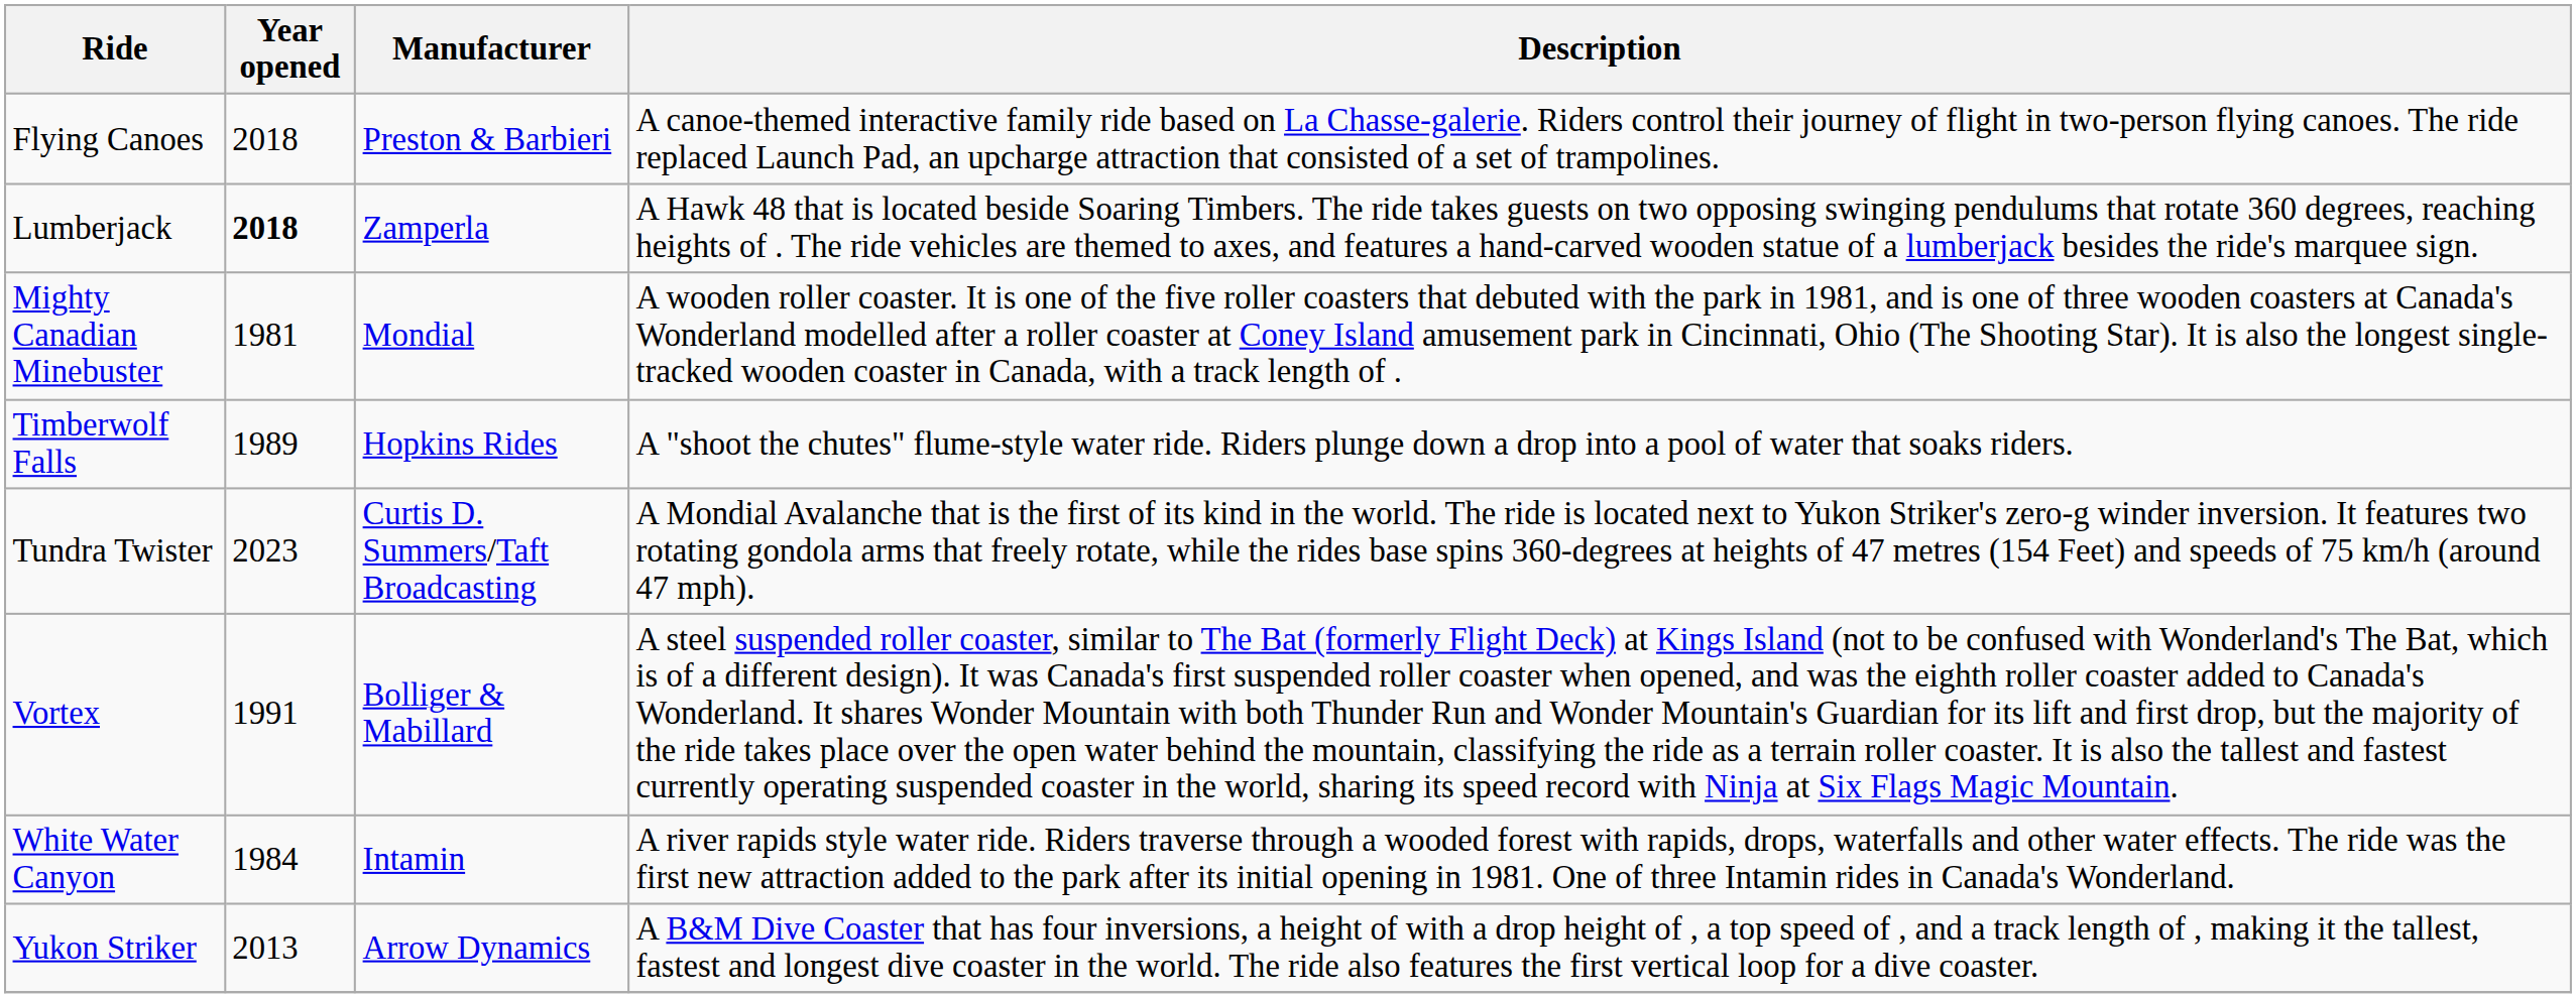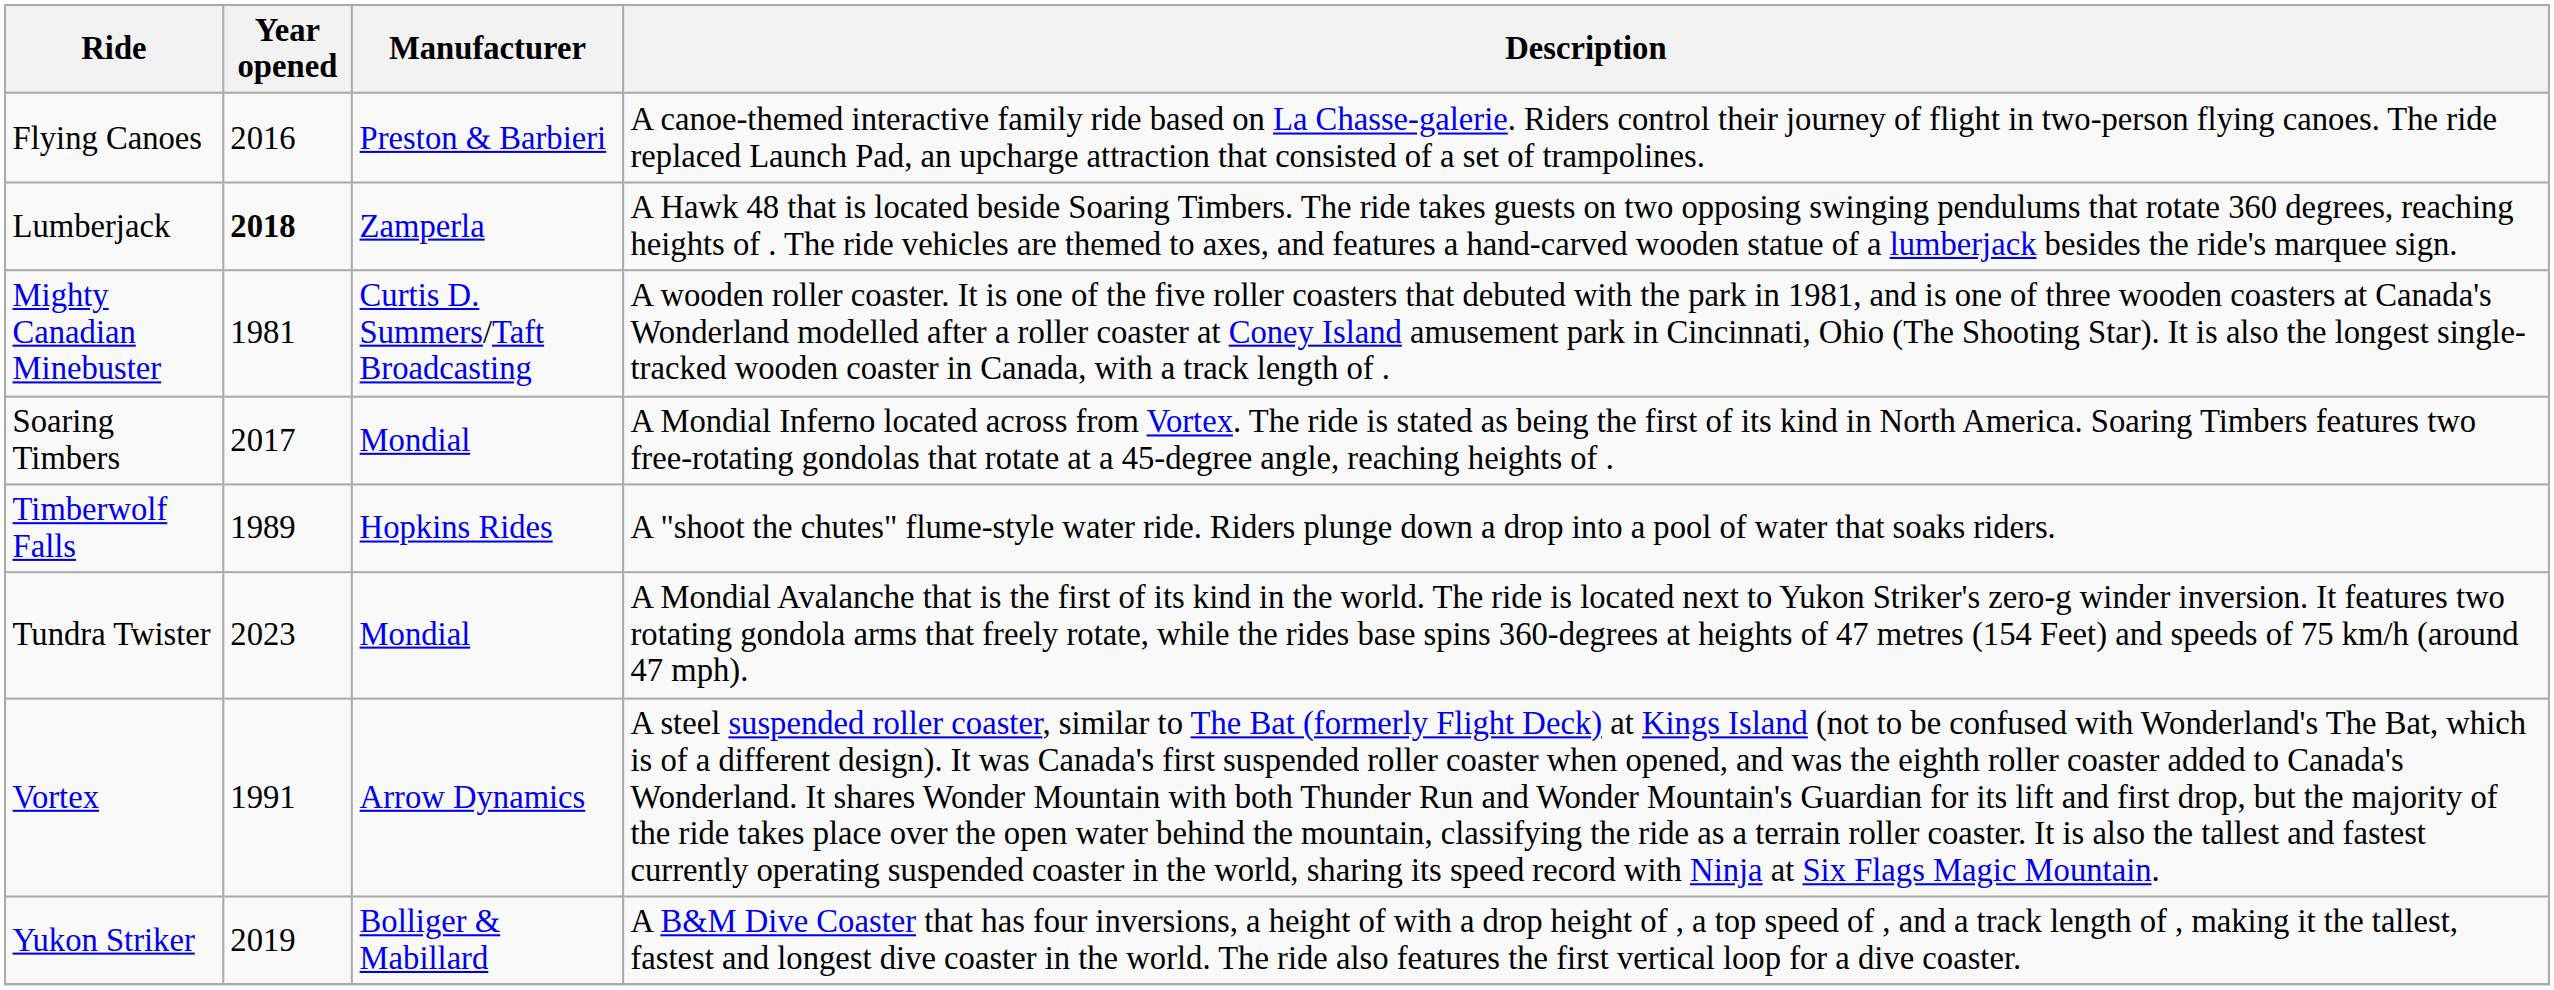 <table class="wikitable sortable">
 <tr>
 <th>Ride</th>
 <th>Year opened</th>
 <th>Manufacturer</th>
 <th>Description</th>
 </tr>
 <tr>
 <td>Flying Canoes</td>
-<td>2018</td>
+<td>2016</td>
 <td><a href='#'>Preston & Barbieri</a></td>
 <td>A canoe-themed interactive family ride based on <a href='#'>La Chasse-galerie</a>. Riders control their journey of flight in two-person flying canoes. The ride replaced Launch Pad, an upcharge attraction that consisted of a set of trampolines.</td>
 </tr>
 <tr>
 <td>Lumberjack</td>
 <td><strong>2018</strong></td>
 <td><a href='#'>Zamperla</a></td>
 <td>A Hawk 48 that is located beside Soaring Timbers. The ride takes guests on two opposing swinging pendulums that rotate 360 degrees, reaching heights of . The ride vehicles are themed to axes, and features a hand-carved wooden statue of a <a href='#'>lumberjack</a> besides the ride's marquee sign.</td>
 </tr>
 <tr>
 <td><a href='#'>Mighty Canadian Minebuster</a></td>
 <td>1981</td>
+<td><a href='#'>Curtis D. Summers</a>/<a href='#'>Taft Broadcasting</a></td>
+<td>A wooden roller coaster. It is one of the five roller coasters that debuted with the park in 1981, and is one of three wooden coasters at Canada's Wonderland modelled after a roller coaster at <a href='#'>Coney Island</a> amusement park in Cincinnati, Ohio (The Shooting Star). It is also the longest single-tracked wooden coaster in Canada, with a track length of .</td>
+</tr>
+<tr>
+<td>Soaring Timbers</td>
+<td>2017</td>
 <td><a href='#'>Mondial</a></td>
-<td>A wooden roller coaster. It is one of the five roller coasters that debuted with the park in 1981, and is one of three wooden coasters at Canada's Wonderland modelled after a roller coaster at <a href='#'>Coney Island</a> amusement park in Cincinnati, Ohio (The Shooting Star). It is also the longest single-tracked wooden coaster in Canada, with a track length of .</td>
+<td>A Mondial Inferno located across from <a href='#'>Vortex</a>. The ride is stated as being the first of its kind in North America. Soaring Timbers features two free-rotating gondolas that rotate at a 45-degree angle, reaching heights of .</td>
 </tr>
 <tr>
 <td><a href='#'>Timberwolf Falls</a></td>
 <td>1989</td>
 <td><a href='#'>Hopkins Rides</a></td>
 <td>A "shoot the chutes" flume-style water ride. Riders plunge down a  drop into a pool of water that soaks riders.</td>
 </tr>
 <tr>
 <td>Tundra Twister</td>
 <td>2023</td>
-<td><a href='#'>Curtis D. Summers</a>/<a href='#'>Taft Broadcasting</a></td>
+<td><a href='#'>Mondial</a></td>
 <td>A Mondial Avalanche that is the first of its kind in the world. The ride is located next to Yukon Striker's zero-g winder inversion. It features two rotating gondola arms that freely rotate, while the rides base spins 360-degrees at heights of 47 metres (154 Feet) and speeds of 75 km/h (around 47 mph).</td>
 </tr>
 <tr>
 <td><a href='#'>Vortex</a></td>
 <td>1991</td>
-<td><a href='#'>Bolliger & Mabillard</a></td>
+<td><a href='#'>Arrow Dynamics</a></td>
 <td>A steel <a href='#'>suspended roller coaster</a>, similar to <a href='#'>The Bat (formerly Flight Deck)</a> at <a href='#'>Kings Island</a> (not to be confused with Wonderland's The Bat, which is of a different design). It was Canada's first suspended roller coaster when opened, and was the eighth roller coaster added to Canada's Wonderland. It shares Wonder Mountain with both Thunder Run and Wonder Mountain's Guardian for its lift and first drop, but the majority of the ride takes place over the open water behind the mountain, classifying the ride as a terrain roller coaster. It is also the tallest and fastest currently operating suspended coaster in the world, sharing its speed record with <a href='#'>Ninja</a> at <a href='#'>Six Flags Magic Mountain</a>.</td>
 </tr>
 <tr>
-<td><a href='#'>White Water Canyon</a></td>
-<td>1984</td>
-<td><a href='#'>Intamin</a></td>
-<td>A river rapids style water ride. Riders traverse through a wooded forest with rapids, drops, waterfalls and other water effects. The ride was the first new attraction added to the park after its initial opening in 1981. One of three Intamin rides in Canada's Wonderland.</td>
-</tr>
-<tr>
 <td><a href='#'>Yukon Striker</a></td>
-<td>2013</td>
-<td><a href='#'>Arrow Dynamics</a></td>
+<td>2019</td>
+<td><a href='#'>Bolliger & Mabillard</a></td>
 <td>A <a href='#'>B&M Dive Coaster</a> that has four inversions, a height of  with a drop height of , a top speed of , and a track length of , making it the tallest, fastest and longest dive coaster in the world. The ride also features the first vertical loop for a dive coaster.</td>
 </tr>
 <tr>
 </tr>
 </table>
